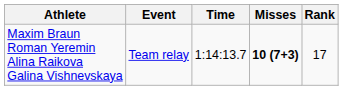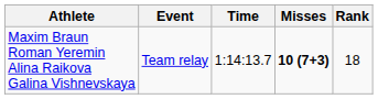 <table class=wikitable style=font-size:90%>
 <tr>
 <th>Athlete</th>
 <th>Event</th>
 <th>Time</th>
 <th>Misses</th>
 <th>Rank</th>
 </tr>
 <tr align=center>
 <td align=left><a href='#'>Maxim Braun</a><br><a href='#'>Roman Yeremin</a><br><a href='#'>Alina Raikova</a><br><a href='#'>Galina Vishnevskaya</a></td>
 <td align=left><a href='#'>Team relay</a></td>
 <td>1:14:13.7</td>
 <td><strong>10 (7+3)</strong></td>
-<td>17</td>
+<td>18</td>
 </tr>
 </table>
